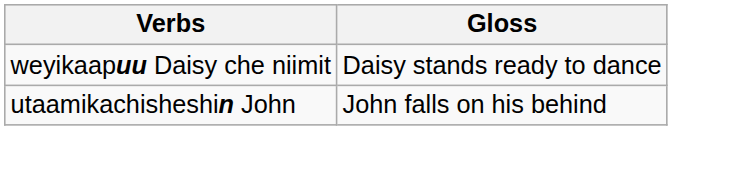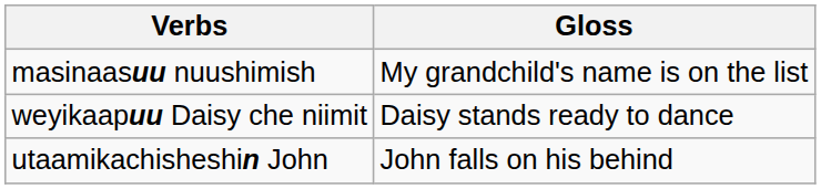 <table class="wikitable">
 <tr>
 <th>Verbs</th>
 <th>Gloss</th>
+</tr>
+<tr>
+<td>masinaas<strong><em>uu</em></strong> nuushimish</td>
+<td>My grandchild's name is on the list</td>
 </tr>
 <tr>
 <td>weyikaap<strong><em>uu</em></strong> Daisy che niimit</td>
 <td>Daisy stands ready to dance</td>
 </tr>
 <tr>
 <td>utaamikachisheshi<strong><em>n</em></strong> John</td>
 <td>John falls on his behind</td>
 </tr>
 </table>
